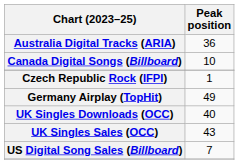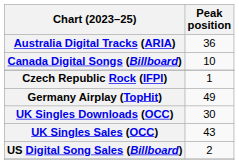 <table class="wikitable sortable plainrowheaders" style="text-align:center;">
 <tr>
 <th scope="col">Chart (2023–25)</th>
 <th scope="col">Peak<br>position</th>
 </tr>
 <tr>
 <th scope="row"><a href='#'>Australia Digital Tracks</a> (<a href='#'>ARIA</a>)</th>
 <td>36</td>
 </tr>
 <tr>
 <th scope="row"><a href='#'>Canada Digital Songs</a> (<em><a href='#'>Billboard</a></em>)</th>
 <td>10</td>
 </tr>
 <tr>
 </tr>
 <tr>
 <th scope="row">Czech Republic <a href='#'>Rock</a> (<a href='#'>IFPI</a>)</th>
 <td>1</td>
 </tr>
 <tr>
 <th scope="row">Germany Airplay (<a href='#'>TopHit</a>)</th>
 <td>49</td>
 </tr>
 <tr>
 <th scope="row"><a href='#'>UK Singles Downloads</a> (<a href='#'>OCC</a>)</th>
-<td>40</td>
+<td>30</td>
 </tr>
 <tr>
 <th scope="row"><a href='#'>UK Singles Sales</a> (<a href='#'>OCC</a>)</th>
 <td>43</td>
 </tr>
 <tr>
 <th scope="row">US <a href='#'>Digital Song Sales</a> (<em><a href='#'>Billboard</a></em>)</th>
-<td>7</td>
+<td>2</td>
 </tr>
 <tr>
 </tr>
 <tr>
 </tr>
 <tr>
 </tr>
 </table>
